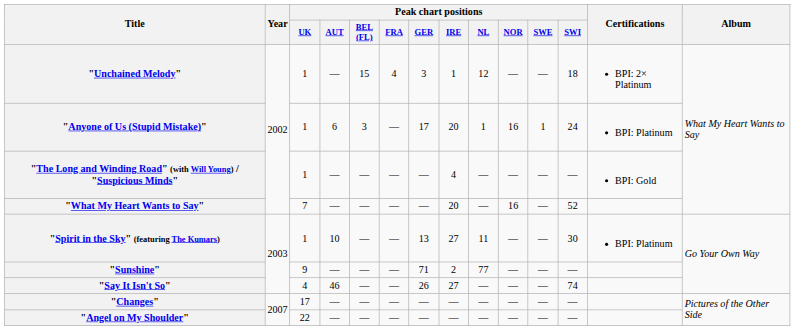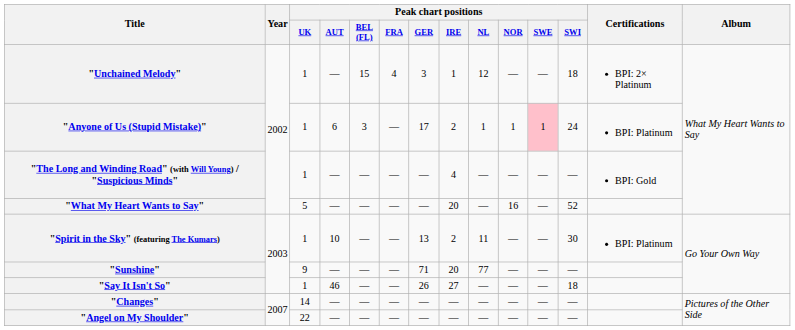 <table class="wikitable plainrowheaders" style="text-align:center;">
 <tr>
 <th scope="col" rowspan="2">Title</th>
 <th scope="col" rowspan="2">Year</th>
 <th scope="col" colspan="10">Peak chart positions</th>
 <th scope="col" rowspan="2">Certifications</th>
 <th scope="col" rowspan="2">Album</th>
 </tr>
 <tr>
 <th style="width:3em;font-size:85%"><a href='#'>UK</a><br></th>
 <th style="width:3em;font-size:85%"><a href='#'>AUT</a><br></th>
 <th style="width:3em;font-size:85%"><a href='#'>BEL<br>(FL)</a><br></th>
 <th style="width:3em;font-size:85%"><a href='#'>FRA</a><br></th>
 <th style="width:3em;font-size:85%"><a href='#'>GER</a><br></th>
 <th style="width:3em;font-size:85%"><a href='#'>IRE</a><br></th>
 <th style="width:3em;font-size:85%"><a href='#'>NL</a><br></th>
 <th style="width:3em;font-size:85%"><a href='#'>NOR</a><br></th>
 <th style="width:3em;font-size:85%"><a href='#'>SWE</a><br></th>
 <th style="width:3em;font-size:85%"><a href='#'>SWI</a><br></th>
 </tr>
 <tr>
 <th scope="row">"<a href='#'>Unchained Melody</a>"</th>
 <td rowspan="4">2002</td>
 <td>1</td>
 <td>—</td>
 <td>15</td>
 <td>4</td>
 <td>3</td>
 <td>1</td>
 <td>12</td>
 <td>—</td>
 <td>—</td>
 <td>18</td>
 <td align="left"><br><ul><li>BPI: 2× Platinum</li></ul></td>
 <td align="left" rowspan="4"><em>What My Heart Wants to Say</em></td>
 </tr>
 <tr>
 <th scope="row">"<a href='#'>Anyone of Us (Stupid Mistake)</a>"</th>
 <td>1</td>
 <td>6</td>
 <td>3</td>
 <td>—</td>
 <td>17</td>
-<td>20</td>
+<td>2</td>
 <td>1</td>
-<td>16</td>
 <td>1</td>
+<td style="background: pink;">1</td>
 <td>24</td>
 <td align="left"><br><ul><li>BPI: Platinum</li></ul></td>
 </tr>
 <tr>
 <th scope="row">"<a href='#'>The Long and Winding Road</a>" <small>(with <a href='#'>Will Young</a>)</small> / "<a href='#'>Suspicious Minds</a>"</th>
 <td>1</td>
 <td>—</td>
 <td>—</td>
 <td>—</td>
 <td>—</td>
 <td>4</td>
 <td>—</td>
 <td>—</td>
 <td>—</td>
 <td>—</td>
 <td align="left"><br><ul><li>BPI: Gold</li></ul></td>
 </tr>
 <tr>
 <th scope="row">"<a href='#'>What My Heart Wants to Say</a>"</th>
-<td>7</td>
+<td>5</td>
 <td>—</td>
 <td>—</td>
 <td>—</td>
 <td>—</td>
 <td>20</td>
 <td>—</td>
 <td>16</td>
 <td>—</td>
 <td>52</td>
 <td align="left"></td>
 </tr>
 <tr>
 <th scope="row">"<a href='#'>Spirit in the Sky</a>" <small>(featuring <a href='#'>The Kumars</a>)</small></th>
 <td rowspan="3">2003</td>
 <td>1</td>
 <td>10</td>
 <td>—</td>
 <td>—</td>
 <td>13</td>
-<td>27</td>
+<td>2</td>
 <td>11</td>
 <td>—</td>
 <td>—</td>
 <td>30</td>
 <td align="left"><br><ul><li>BPI: Platinum</li></ul></td>
 <td align="left" rowspan="3"><em>Go Your Own Way</em></td>
 </tr>
 <tr>
 <th scope="row">"<a href='#'>Sunshine</a>"</th>
 <td>9</td>
 <td>—</td>
 <td>—</td>
 <td>—</td>
 <td>71</td>
-<td>2</td>
+<td>20</td>
 <td>77</td>
 <td>—</td>
 <td>—</td>
 <td>—</td>
 <td align="left"></td>
 </tr>
 <tr>
 <th scope="row">"<a href='#'>Say It Isn't So</a>"</th>
-<td>4</td>
+<td>1</td>
 <td>46</td>
 <td>—</td>
 <td>—</td>
 <td>26</td>
 <td>27</td>
 <td>—</td>
 <td>—</td>
 <td>—</td>
-<td>74</td>
+<td>18</td>
 <td align="left"></td>
 </tr>
 <tr>
 <th scope="row">"<a href='#'>Changes</a>"</th>
 <td rowspan="2">2007</td>
-<td>17</td>
+<td>14</td>
 <td>—</td>
 <td>—</td>
 <td>—</td>
 <td>—</td>
 <td>—</td>
 <td>—</td>
 <td>—</td>
 <td>—</td>
 <td>—</td>
 <td align="left"></td>
 <td align="left" rowspan="2"><em>Pictures of the Other Side</em></td>
 </tr>
 <tr>
 <th scope="row">"<a href='#'>Angel on My Shoulder</a>"</th>
 <td>22</td>
 <td>—</td>
 <td>—</td>
 <td>—</td>
 <td>—</td>
 <td>—</td>
 <td>—</td>
 <td>—</td>
 <td>—</td>
 <td>—</td>
 <td align="left"></td>
 </tr>
 </table>
